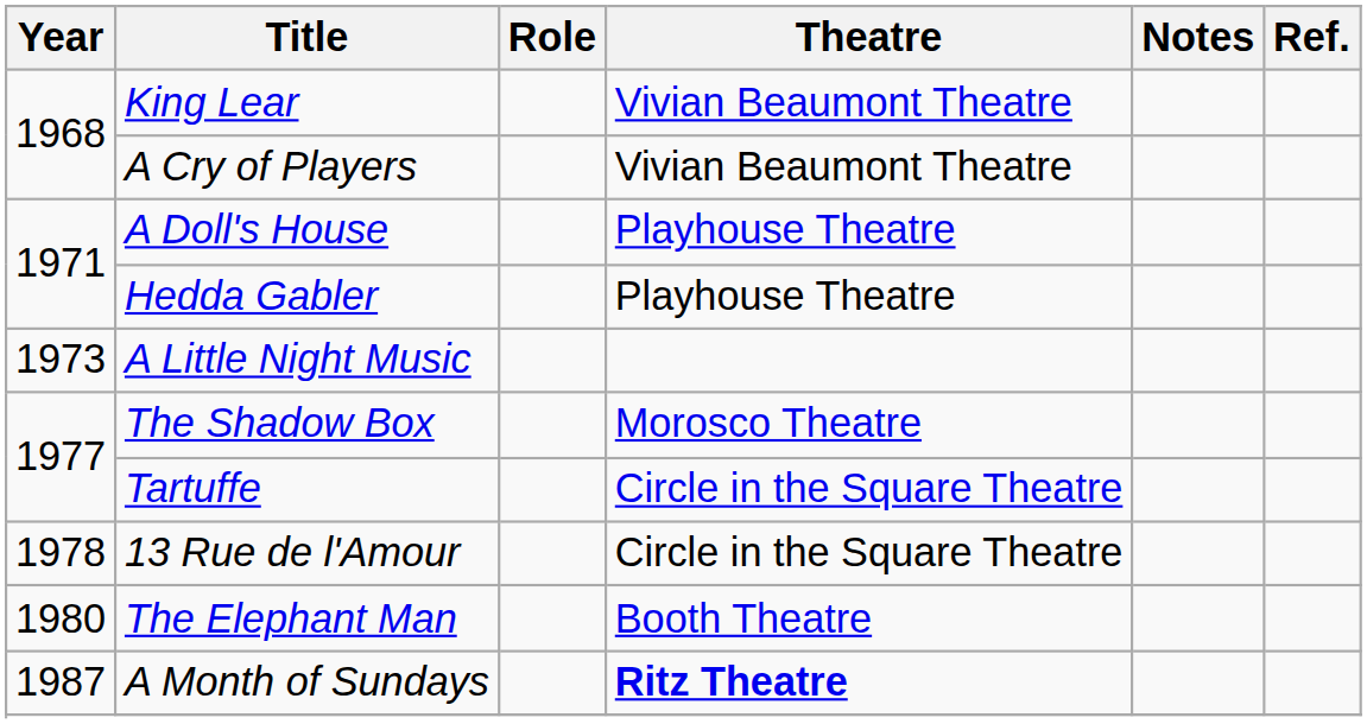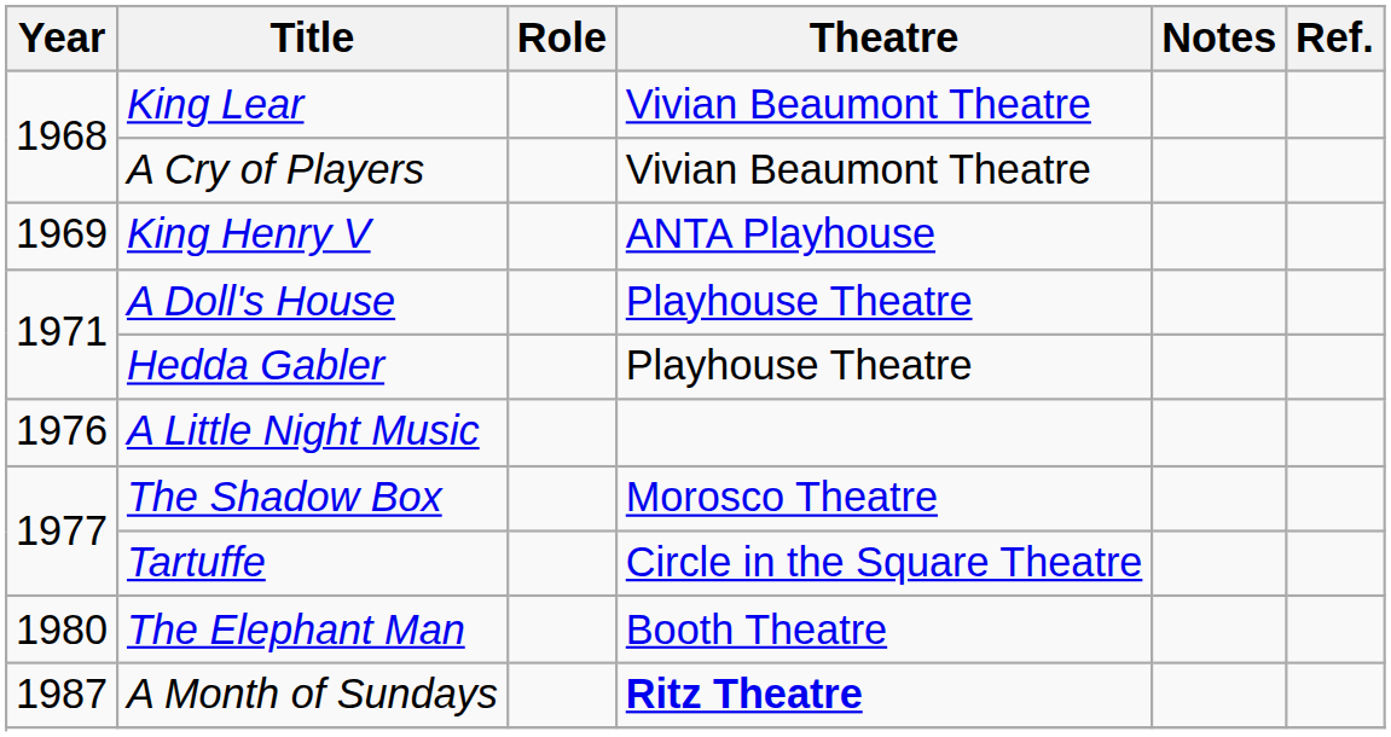 <table class="wikitable sortable">
 <tr>
 <th>Year</th>
 <th>Title</th>
 <th>Role</th>
 <th>Theatre</th>
 <th class="unsortable">Notes</th>
 <th class="unsortable">Ref.</th>
 </tr>
 <tr>
 <td rowspan="2">1968</td>
 <td><em><a href='#'>King Lear</a></em></td>
 <td></td>
 <td><a href='#'>Vivian Beaumont Theatre</a></td>
 <td></td>
 <td></td>
 </tr>
 <tr>
 <td><em>A Cry of Players</em></td>
 <td></td>
 <td>Vivian Beaumont Theatre</td>
 <td></td>
 <td></td>
 </tr>
 <tr>
+<td>1969</td>
+<td><em><a href='#'>King Henry V</a></em></td>
+<td></td>
+<td><a href='#'>ANTA Playhouse</a></td>
+<td></td>
+<td></td>
+</tr>
+<tr>
 <td rowspan="2">1971</td>
 <td><em><a href='#'>A Doll's House</a></em></td>
 <td></td>
 <td><a href='#'>Playhouse Theatre</a></td>
 <td></td>
 <td></td>
 </tr>
 <tr>
 <td><em><a href='#'>Hedda Gabler</a></em></td>
 <td></td>
 <td>Playhouse Theatre</td>
 <td></td>
 <td></td>
 </tr>
 <tr>
-<td>1973</td>
+<td>1976</td>
 <td><em><a href='#'>A Little Night Music</a></em></td>
 <td></td>
 <td></td>
 <td></td>
 <td></td>
 </tr>
 <tr>
 <td rowspan="2">1977</td>
 <td><em><a href='#'>The Shadow Box</a></em></td>
 <td></td>
 <td><a href='#'>Morosco Theatre</a></td>
 <td></td>
 <td></td>
 </tr>
 <tr>
 <td><em><a href='#'>Tartuffe</a></em></td>
 <td></td>
 <td><a href='#'>Circle in the Square Theatre</a></td>
 <td></td>
 <td></td>
 </tr>
 <tr>
-<td>1978</td>
-<td><em>13 Rue de l'Amour</em></td>
-<td></td>
-<td>Circle in the Square Theatre</td>
-<td></td>
-<td></td>
-</tr>
-<tr>
 <td>1980</td>
 <td><em><a href='#'>The Elephant Man</a></em></td>
 <td></td>
 <td><a href='#'>Booth Theatre</a></td>
 <td></td>
 <td></td>
 </tr>
 <tr>
 <td rowspan="3">1987</td>
 <td><em>A Month of Sundays</em></td>
 <td></td>
 <td><strong><a href='#'>Ritz Theatre</a></strong></td>
 <td></td>
 <td></td>
 </tr>
 <tr>
 </tr>
 </table>
